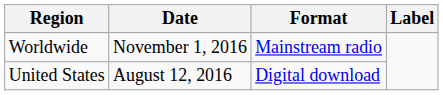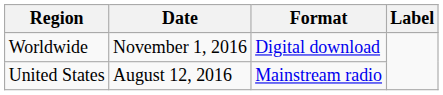 <table class=wikitable>
 <tr>
 <th>Region</th>
 <th>Date</th>
 <th>Format</th>
 <th>Label</th>
 </tr>
 <tr>
 <td>Worldwide</td>
 <td>November 1, 2016</td>
-<td><a href='#'>Mainstream radio</a></td>
+<td><a href='#'>Digital download</a></td>
 <td rowspan="2"></td>
 </tr>
 <tr>
 <td>United States</td>
 <td>August 12, 2016</td>
-<td><a href='#'>Digital download</a></td>
+<td><a href='#'>Mainstream radio</a></td>
 </tr>
 </table>
